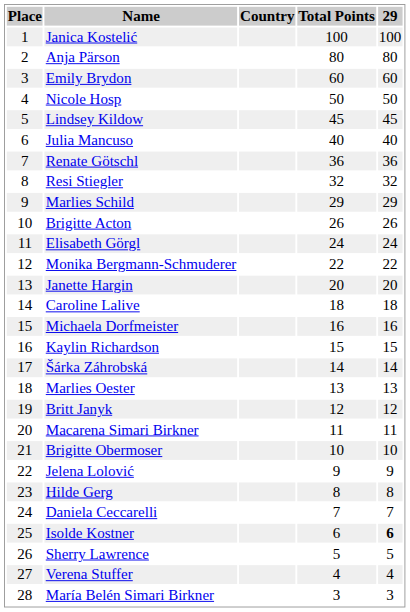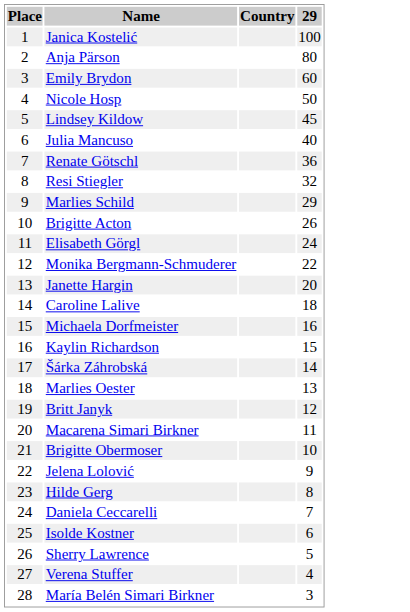 <table border="0" style="border: 1px solid #999; background-color:#FFFFFF; text-align:center">
 <tr align="center" bgcolor="#CCCCCC">
 <th>Place</th>
 <th>Name</th>
 <th>Country</th>
-<th>Total Points</th>
 <th>29</th>
 </tr>
 <tr bgcolor="#EFEFEF">
 <td>1</td>
 <td align="left"><a href='#'>Janica Kostelić</a></td>
 <td align="left"></td>
 <td>100</td>
-<td>100</td>
 </tr>
 <tr>
 <td>2</td>
 <td align="left"><a href='#'>Anja Pärson</a></td>
 <td align="left"></td>
-<td>80</td>
 <td>80</td>
 </tr>
 <tr bgcolor="#EFEFEF">
 <td>3</td>
 <td align="left"><a href='#'>Emily Brydon</a></td>
 <td align="left"></td>
 <td>60</td>
-<td>60</td>
 </tr>
 <tr>
 <td>4</td>
 <td align="left"><a href='#'>Nicole Hosp</a></td>
 <td align="left"></td>
-<td>50</td>
 <td>50</td>
 </tr>
 <tr bgcolor="#EFEFEF">
 <td>5</td>
 <td align="left"><a href='#'>Lindsey Kildow</a></td>
 <td align="left"></td>
 <td>45</td>
-<td>45</td>
 </tr>
 <tr>
 <td>6</td>
 <td align="left"><a href='#'>Julia Mancuso</a></td>
 <td align="left"></td>
-<td>40</td>
 <td>40</td>
 </tr>
 <tr bgcolor="#EFEFEF">
 <td>7</td>
 <td align="left"><a href='#'>Renate Götschl</a></td>
 <td align="left"></td>
 <td>36</td>
-<td>36</td>
 </tr>
 <tr>
 <td>8</td>
 <td align="left"><a href='#'>Resi Stiegler</a></td>
 <td align="left"></td>
-<td>32</td>
 <td>32</td>
 </tr>
 <tr bgcolor="#EFEFEF">
 <td>9</td>
 <td align="left"><a href='#'>Marlies Schild</a></td>
 <td align="left"></td>
 <td>29</td>
-<td>29</td>
 </tr>
 <tr>
 <td>10</td>
 <td align="left"><a href='#'>Brigitte Acton</a></td>
 <td align="left"></td>
-<td>26</td>
 <td>26</td>
 </tr>
 <tr bgcolor="#EFEFEF">
 <td>11</td>
 <td align="left"><a href='#'>Elisabeth Görgl</a></td>
 <td align="left"></td>
 <td>24</td>
-<td>24</td>
 </tr>
 <tr>
 <td>12</td>
 <td align="left"><a href='#'>Monika Bergmann-Schmuderer</a></td>
 <td align="left"></td>
-<td>22</td>
 <td>22</td>
 </tr>
 <tr bgcolor="#EFEFEF">
 <td>13</td>
 <td align="left"><a href='#'>Janette Hargin</a></td>
 <td align="left"></td>
 <td>20</td>
-<td>20</td>
 </tr>
 <tr>
 <td>14</td>
 <td align="left"><a href='#'>Caroline Lalive</a></td>
 <td align="left"></td>
-<td>18</td>
 <td>18</td>
 </tr>
 <tr bgcolor="#EFEFEF">
 <td>15</td>
 <td align="left"><a href='#'>Michaela Dorfmeister</a></td>
 <td align="left"></td>
 <td>16</td>
-<td>16</td>
 </tr>
 <tr>
 <td>16</td>
 <td align="left"><a href='#'>Kaylin Richardson</a></td>
 <td align="left"></td>
-<td>15</td>
 <td>15</td>
 </tr>
 <tr bgcolor="#EFEFEF">
 <td>17</td>
 <td align="left"><a href='#'>Šárka Záhrobská</a></td>
 <td align="left"></td>
 <td>14</td>
-<td>14</td>
 </tr>
 <tr>
 <td>18</td>
 <td align="left"><a href='#'>Marlies Oester</a></td>
 <td align="left"></td>
-<td>13</td>
 <td>13</td>
 </tr>
 <tr bgcolor="#EFEFEF">
 <td>19</td>
 <td align="left"><a href='#'>Britt Janyk</a></td>
 <td align="left"></td>
 <td>12</td>
-<td>12</td>
 </tr>
 <tr>
 <td>20</td>
 <td align="left"><a href='#'>Macarena Simari Birkner</a></td>
 <td align="left"></td>
-<td>11</td>
 <td>11</td>
 </tr>
 <tr bgcolor="#EFEFEF">
 <td>21</td>
 <td align="left"><a href='#'>Brigitte Obermoser</a></td>
 <td align="left"></td>
 <td>10</td>
-<td>10</td>
 </tr>
 <tr>
 <td>22</td>
 <td align="left"><a href='#'>Jelena Lolović</a></td>
 <td align="left"></td>
-<td>9</td>
 <td>9</td>
 </tr>
 <tr bgcolor="#EFEFEF">
 <td>23</td>
 <td align="left"><a href='#'>Hilde Gerg</a></td>
 <td align="left"></td>
 <td>8</td>
-<td>8</td>
 </tr>
 <tr>
 <td>24</td>
 <td align="left"><a href='#'>Daniela Ceccarelli</a></td>
 <td align="left"></td>
-<td>7</td>
 <td>7</td>
 </tr>
 <tr bgcolor="#EFEFEF">
 <td>25</td>
 <td align="left"><a href='#'>Isolde Kostner</a></td>
 <td align="left"></td>
 <td>6</td>
-<td><strong>6</strong></td>
 </tr>
 <tr>
 <td>26</td>
 <td align="left"><a href='#'>Sherry Lawrence</a></td>
 <td align="left"></td>
-<td>5</td>
 <td>5</td>
 </tr>
 <tr bgcolor="#EFEFEF">
 <td>27</td>
 <td align="left"><a href='#'>Verena Stuffer</a></td>
 <td align="left"></td>
 <td>4</td>
-<td>4</td>
 </tr>
 <tr>
 <td>28</td>
 <td align="left"><a href='#'>María Belén Simari Birkner</a></td>
 <td align="left"></td>
 <td>3</td>
-<td>3</td>
 </tr>
 </table>
